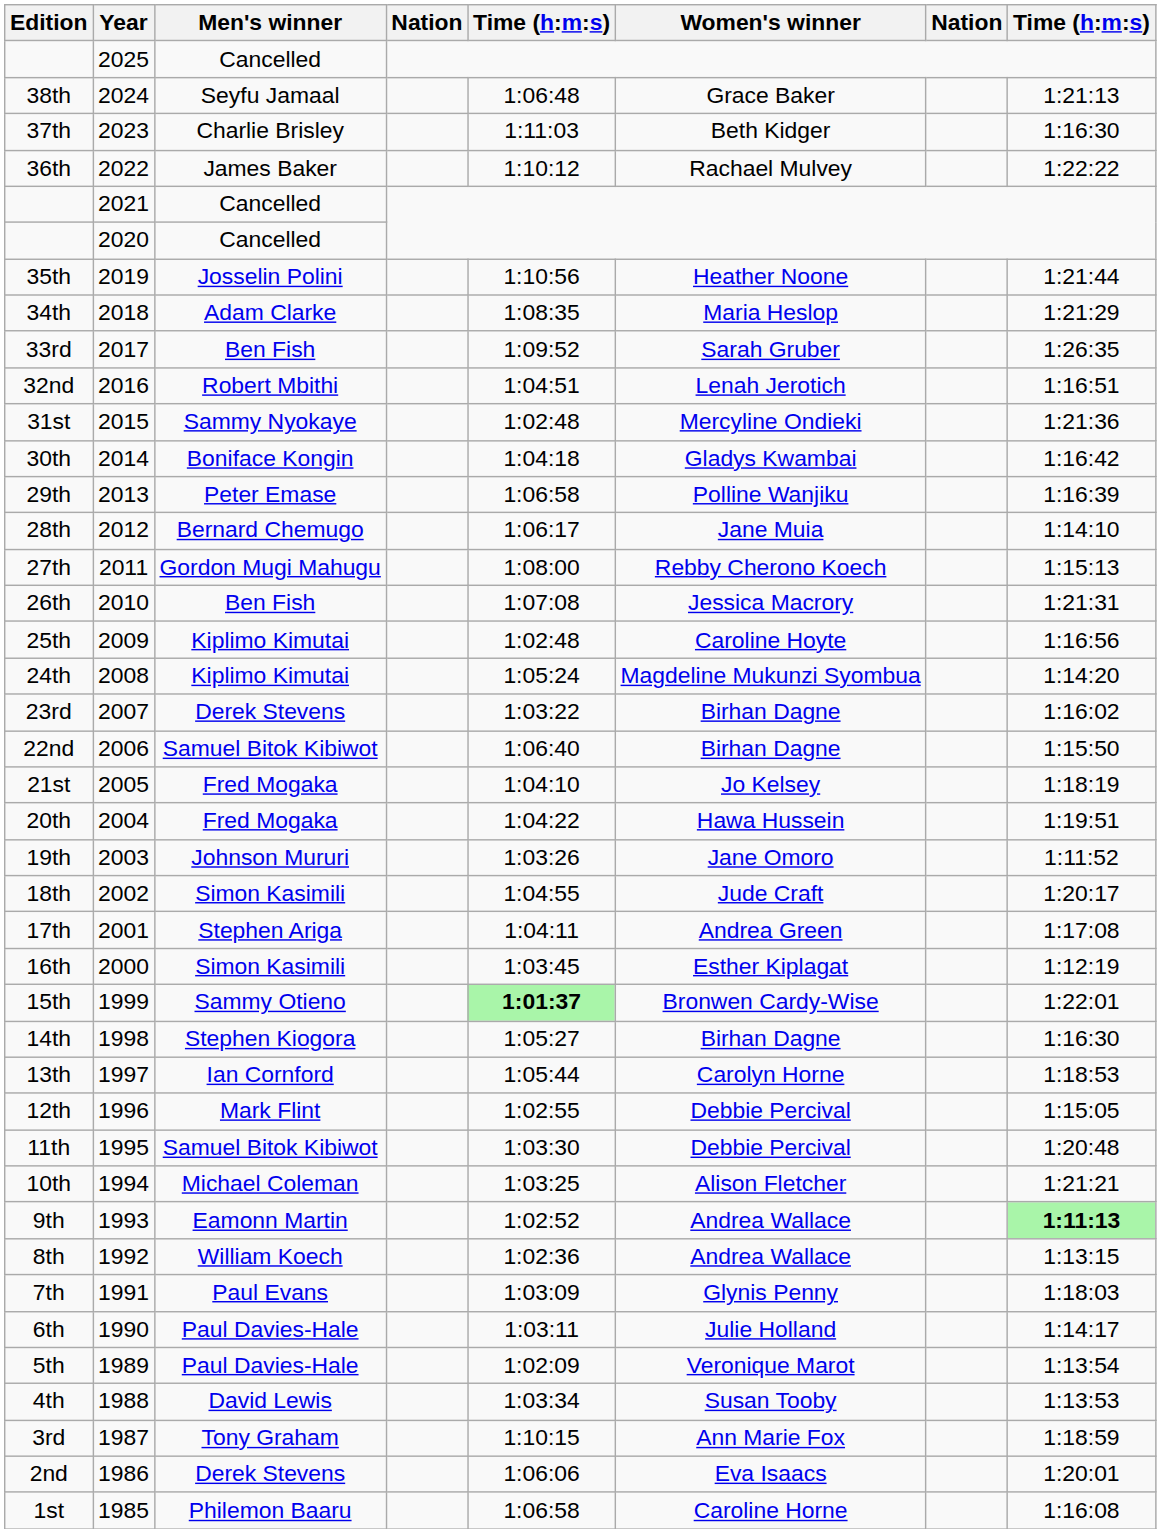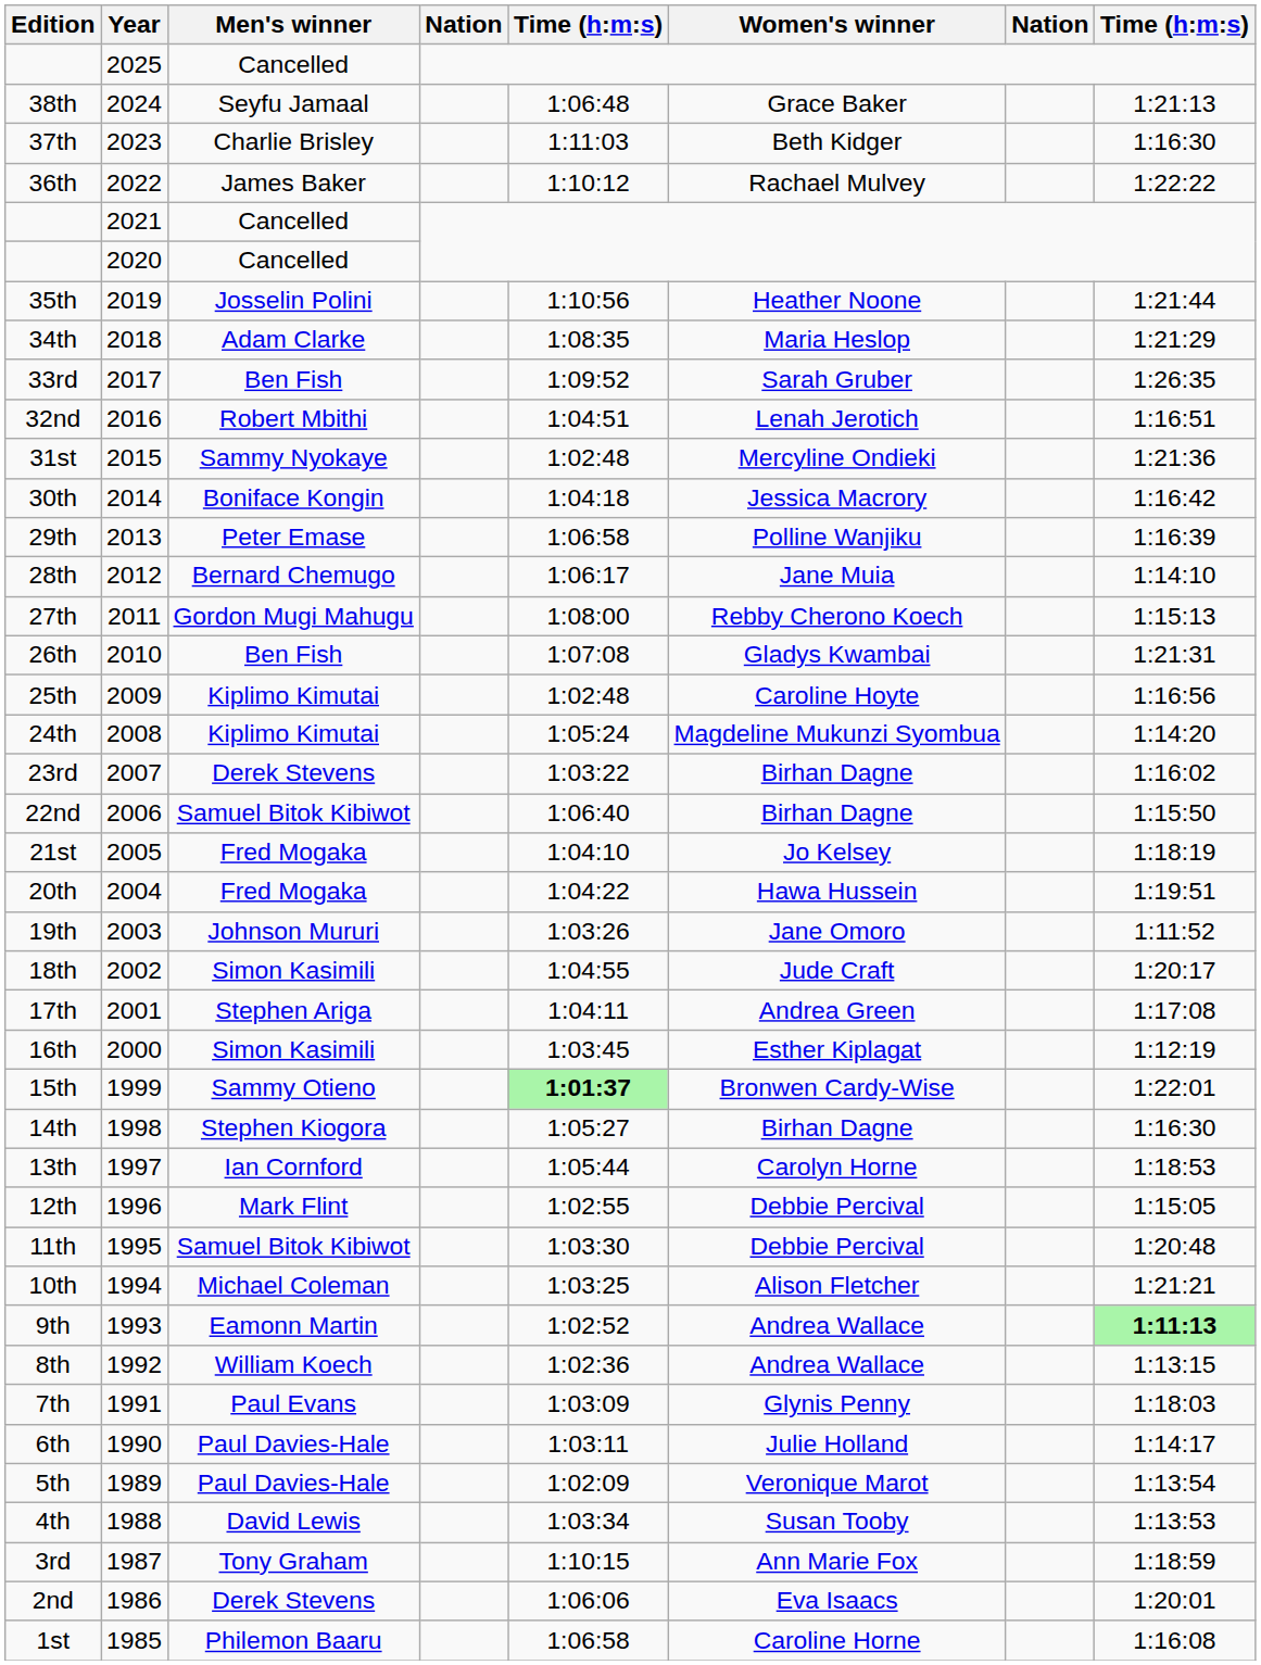 <table class="wikitable sortable" style="text-align:center">
 <tr>
 <th class=unsortable>Edition</th>
 <th>Year</th>
 <th class=unsortable>Men's winner</th>
 <th>Nation</th>
 <th>Time (<a href='#'>h</a>:<a href='#'>m</a>:<a href='#'>s</a>)</th>
 <th class=unsortable>Women's winner</th>
 <th>Nation</th>
 <th>Time (<a href='#'>h</a>:<a href='#'>m</a>:<a href='#'>s</a>)</th>
 </tr>
 <tr>
 <td></td>
 <td>2025</td>
 <td>Cancelled</td>
 </tr>
 <tr>
 <td>38th</td>
 <td>2024</td>
 <td>Seyfu Jamaal</td>
 <td></td>
 <td>1:06:48</td>
 <td>Grace Baker</td>
 <td></td>
 <td>1:21:13</td>
 </tr>
 <tr>
 <td>37th</td>
 <td>2023</td>
 <td>Charlie Brisley</td>
 <td></td>
 <td>1:11:03</td>
 <td>Beth Kidger</td>
 <td></td>
 <td>1:16:30</td>
 </tr>
 <tr>
 <td>36th</td>
 <td>2022</td>
 <td>James Baker</td>
 <td></td>
 <td>1:10:12</td>
 <td>Rachael Mulvey</td>
 <td></td>
 <td>1:22:22</td>
 </tr>
 <tr>
 <td></td>
 <td>2021</td>
 <td>Cancelled</td>
 </tr>
 <tr>
 <td></td>
 <td>2020</td>
 <td>Cancelled</td>
 </tr>
 <tr>
 <td>35th</td>
 <td>2019</td>
 <td><a href='#'>Josselin Polini</a></td>
 <td></td>
 <td>1:10:56</td>
 <td><a href='#'>Heather Noone</a></td>
 <td></td>
 <td>1:21:44</td>
 </tr>
 <tr>
 <td>34th</td>
 <td>2018</td>
 <td><a href='#'>Adam  Clarke</a></td>
 <td></td>
 <td>1:08:35</td>
 <td><a href='#'>Maria Heslop</a></td>
 <td></td>
 <td>1:21:29</td>
 </tr>
 <tr>
 <td>33rd</td>
 <td>2017</td>
 <td><a href='#'>Ben Fish</a></td>
 <td></td>
 <td>1:09:52</td>
 <td><a href='#'>Sarah Gruber</a></td>
 <td></td>
 <td>1:26:35</td>
 </tr>
 <tr>
 <td>32nd</td>
 <td>2016</td>
 <td><a href='#'>Robert Mbithi</a></td>
 <td></td>
 <td>1:04:51</td>
 <td><a href='#'>Lenah Jerotich</a></td>
 <td></td>
 <td>1:16:51</td>
 </tr>
 <tr>
 <td>31st</td>
 <td>2015</td>
 <td><a href='#'>Sammy Nyokaye</a></td>
 <td></td>
 <td>1:02:48</td>
 <td><a href='#'>Mercyline Ondieki</a></td>
 <td></td>
 <td>1:21:36</td>
 </tr>
 <tr>
 <td>30th</td>
 <td>2014</td>
 <td><a href='#'>Boniface Kongin</a></td>
 <td></td>
 <td>1:04:18</td>
-<td><a href='#'>Gladys Kwambai</a></td>
+<td><a href='#'>Jessica Macrory</a></td>
 <td></td>
 <td>1:16:42</td>
 </tr>
 <tr>
 <td>29th</td>
 <td>2013</td>
 <td><a href='#'>Peter Emase</a></td>
 <td></td>
 <td>1:06:58</td>
 <td><a href='#'>Polline Wanjiku</a></td>
 <td></td>
 <td>1:16:39</td>
 </tr>
 <tr>
 <td>28th</td>
 <td>2012</td>
 <td><a href='#'>Bernard Chemugo</a></td>
 <td></td>
 <td>1:06:17</td>
 <td><a href='#'>Jane Muia</a></td>
 <td></td>
 <td>1:14:10</td>
 </tr>
 <tr>
 <td>27th</td>
 <td>2011</td>
 <td><a href='#'>Gordon Mugi Mahugu</a></td>
 <td></td>
 <td>1:08:00</td>
 <td><a href='#'>Rebby Cherono Koech</a></td>
 <td></td>
 <td>1:15:13</td>
 </tr>
 <tr>
 <td>26th</td>
 <td>2010</td>
 <td><a href='#'>Ben Fish</a></td>
 <td></td>
 <td>1:07:08</td>
-<td><a href='#'>Jessica Macrory</a></td>
+<td><a href='#'>Gladys Kwambai</a></td>
 <td></td>
 <td>1:21:31</td>
 </tr>
 <tr>
 <td>25th</td>
 <td>2009</td>
 <td><a href='#'>Kiplimo Kimutai</a></td>
 <td></td>
 <td>1:02:48</td>
 <td><a href='#'>Caroline Hoyte</a></td>
 <td></td>
 <td>1:16:56</td>
 </tr>
 <tr>
 <td>24th</td>
 <td>2008</td>
 <td><a href='#'>Kiplimo Kimutai</a></td>
 <td></td>
 <td>1:05:24</td>
 <td><a href='#'>Magdeline Mukunzi Syombua</a></td>
 <td></td>
 <td>1:14:20</td>
 </tr>
 <tr>
 <td>23rd</td>
 <td>2007</td>
 <td><a href='#'>Derek Stevens</a></td>
 <td></td>
 <td>1:03:22</td>
 <td><a href='#'>Birhan Dagne</a></td>
 <td></td>
 <td>1:16:02</td>
 </tr>
 <tr>
 <td>22nd</td>
 <td>2006</td>
 <td><a href='#'>Samuel Bitok Kibiwot</a></td>
 <td></td>
 <td>1:06:40</td>
 <td><a href='#'>Birhan Dagne</a></td>
 <td></td>
 <td>1:15:50</td>
 </tr>
 <tr>
 <td>21st</td>
 <td>2005</td>
 <td><a href='#'>Fred Mogaka</a></td>
 <td></td>
 <td>1:04:10</td>
 <td><a href='#'>Jo Kelsey</a></td>
 <td></td>
 <td>1:18:19</td>
 </tr>
 <tr>
 <td>20th</td>
 <td>2004</td>
 <td><a href='#'>Fred Mogaka</a></td>
 <td></td>
 <td>1:04:22</td>
 <td><a href='#'>Hawa Hussein</a></td>
 <td></td>
 <td>1:19:51</td>
 </tr>
 <tr>
 <td>19th</td>
 <td>2003</td>
 <td><a href='#'>Johnson Mururi</a></td>
 <td></td>
 <td>1:03:26</td>
 <td><a href='#'>Jane Omoro</a></td>
 <td></td>
 <td>1:11:52</td>
 </tr>
 <tr>
 <td>18th</td>
 <td>2002</td>
 <td><a href='#'>Simon Kasimili</a></td>
 <td></td>
 <td>1:04:55</td>
 <td><a href='#'>Jude Craft</a></td>
 <td></td>
 <td>1:20:17</td>
 </tr>
 <tr>
 <td>17th</td>
 <td>2001</td>
 <td><a href='#'>Stephen Ariga</a></td>
 <td></td>
 <td>1:04:11</td>
 <td><a href='#'>Andrea Green</a></td>
 <td></td>
 <td>1:17:08</td>
 </tr>
 <tr>
 <td>16th</td>
 <td>2000</td>
 <td><a href='#'>Simon Kasimili</a></td>
 <td></td>
 <td>1:03:45</td>
 <td><a href='#'>Esther Kiplagat</a></td>
 <td></td>
 <td>1:12:19</td>
 </tr>
 <tr>
 <td>15th</td>
 <td>1999</td>
 <td><a href='#'>Sammy Otieno</a></td>
 <td></td>
 <td bgcolor=#A9F5A9><strong>1:01:37</strong></td>
 <td><a href='#'>Bronwen Cardy-Wise</a></td>
 <td></td>
 <td>1:22:01</td>
 </tr>
 <tr>
 <td>14th</td>
 <td>1998</td>
 <td><a href='#'>Stephen Kiogora</a></td>
 <td></td>
 <td>1:05:27</td>
 <td><a href='#'>Birhan Dagne</a></td>
 <td></td>
 <td>1:16:30</td>
 </tr>
 <tr>
 <td>13th</td>
 <td>1997</td>
 <td><a href='#'>Ian Cornford</a></td>
 <td></td>
 <td>1:05:44</td>
 <td><a href='#'>Carolyn Horne</a></td>
 <td></td>
 <td>1:18:53</td>
 </tr>
 <tr>
 <td>12th</td>
 <td>1996</td>
 <td><a href='#'>Mark Flint</a></td>
 <td></td>
 <td>1:02:55</td>
 <td><a href='#'>Debbie Percival</a></td>
 <td></td>
 <td>1:15:05</td>
 </tr>
 <tr>
 <td>11th</td>
 <td>1995</td>
 <td><a href='#'>Samuel Bitok Kibiwot</a></td>
 <td></td>
 <td>1:03:30</td>
 <td><a href='#'>Debbie Percival</a></td>
 <td></td>
 <td>1:20:48</td>
 </tr>
 <tr>
 <td>10th</td>
 <td>1994</td>
 <td><a href='#'>Michael Coleman</a></td>
 <td></td>
 <td>1:03:25</td>
 <td><a href='#'>Alison Fletcher</a></td>
 <td></td>
 <td>1:21:21</td>
 </tr>
 <tr>
 <td>9th</td>
 <td>1993</td>
 <td><a href='#'>Eamonn Martin</a></td>
 <td></td>
 <td>1:02:52</td>
 <td><a href='#'>Andrea Wallace</a></td>
 <td></td>
 <td bgcolor=#A9F5A9><strong>1:11:13</strong></td>
 </tr>
 <tr>
 <td>8th</td>
 <td>1992</td>
 <td><a href='#'>William Koech</a></td>
 <td></td>
 <td>1:02:36</td>
 <td><a href='#'>Andrea Wallace</a></td>
 <td></td>
 <td>1:13:15</td>
 </tr>
 <tr>
 <td>7th</td>
 <td>1991</td>
 <td><a href='#'>Paul Evans</a></td>
 <td></td>
 <td>1:03:09</td>
 <td><a href='#'>Glynis Penny</a></td>
 <td></td>
 <td>1:18:03</td>
 </tr>
 <tr>
 <td>6th</td>
 <td>1990</td>
 <td><a href='#'>Paul Davies-Hale</a></td>
 <td></td>
 <td>1:03:11</td>
 <td><a href='#'>Julie Holland</a></td>
 <td></td>
 <td>1:14:17</td>
 </tr>
 <tr>
 <td>5th</td>
 <td>1989</td>
 <td><a href='#'>Paul Davies-Hale</a></td>
 <td></td>
 <td>1:02:09</td>
 <td><a href='#'>Veronique Marot</a></td>
 <td></td>
 <td>1:13:54</td>
 </tr>
 <tr>
 <td>4th</td>
 <td>1988</td>
 <td><a href='#'>David Lewis</a></td>
 <td></td>
 <td>1:03:34</td>
 <td><a href='#'>Susan Tooby</a></td>
 <td></td>
 <td>1:13:53</td>
 </tr>
 <tr>
 <td>3rd</td>
 <td>1987</td>
 <td><a href='#'>Tony Graham</a></td>
 <td></td>
 <td>1:10:15</td>
 <td><a href='#'>Ann Marie Fox</a></td>
 <td></td>
 <td>1:18:59</td>
 </tr>
 <tr>
 <td>2nd</td>
 <td>1986</td>
 <td><a href='#'>Derek Stevens</a></td>
 <td></td>
 <td>1:06:06</td>
 <td><a href='#'>Eva Isaacs</a></td>
 <td></td>
 <td>1:20:01</td>
 </tr>
 <tr>
 <td>1st</td>
 <td>1985</td>
 <td><a href='#'>Philemon Baaru</a></td>
 <td></td>
 <td>1:06:58</td>
 <td><a href='#'>Caroline Horne</a></td>
 <td></td>
 <td>1:16:08</td>
 </tr>
 </table>
